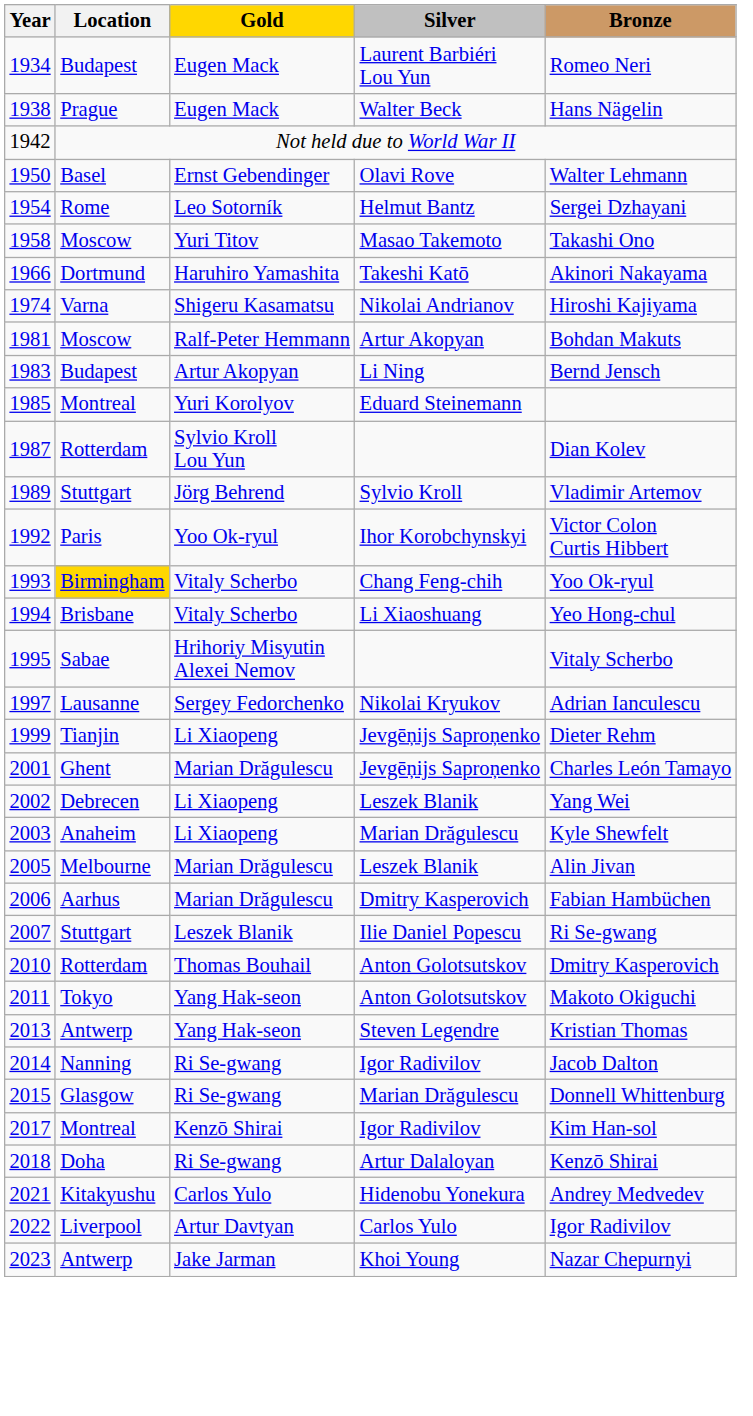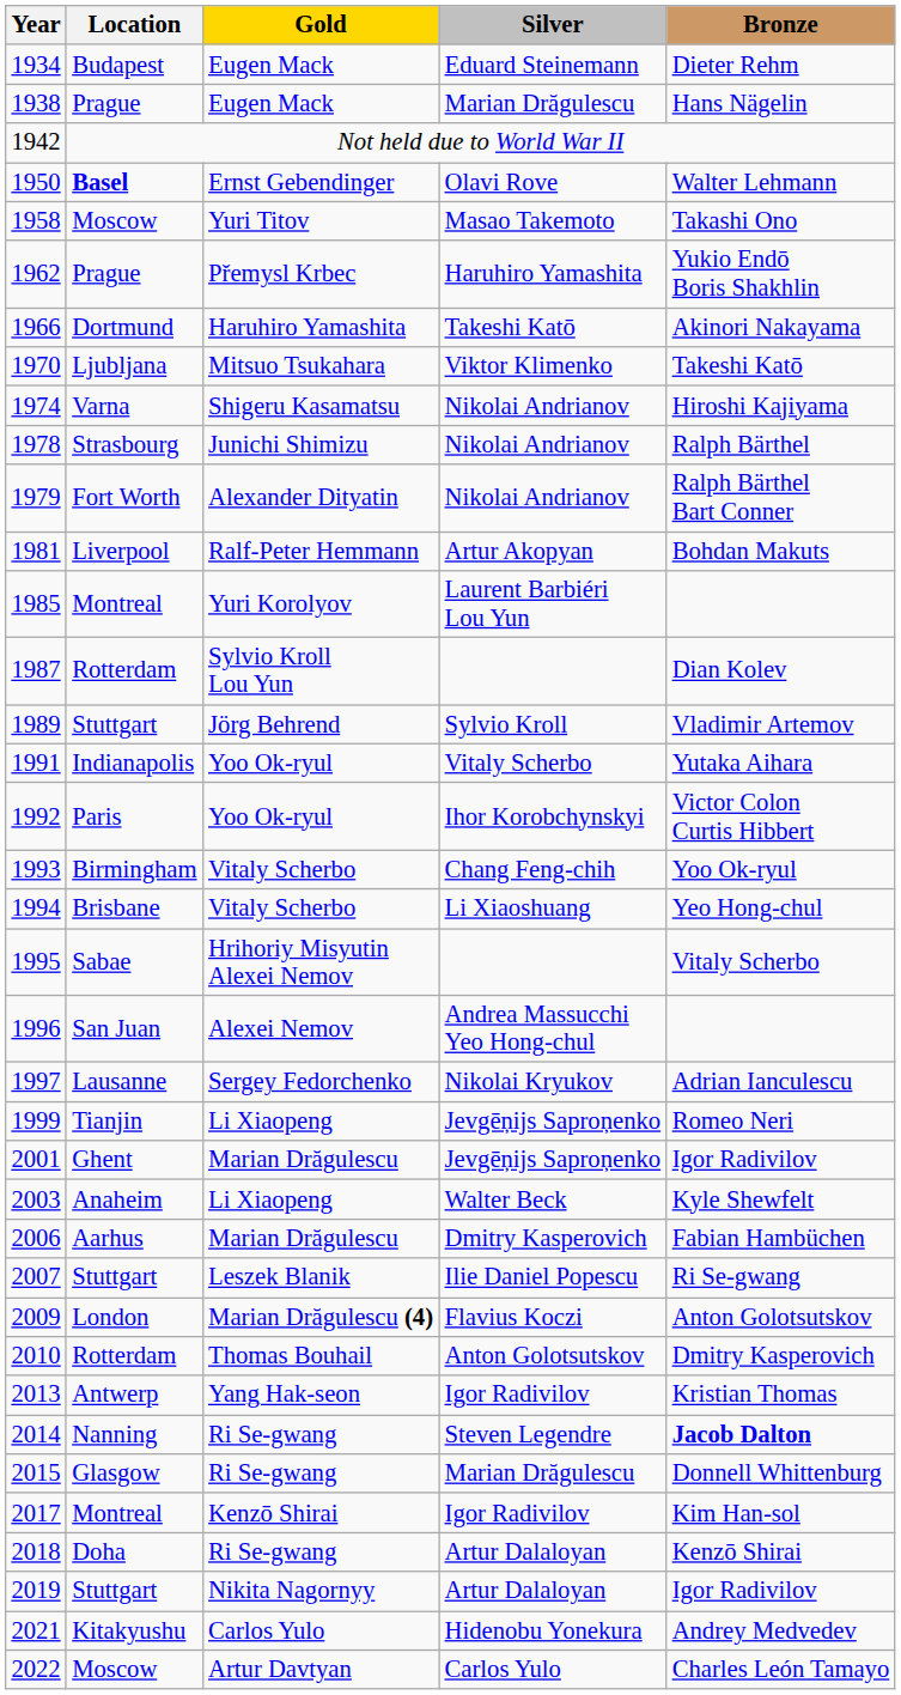 <table class="wikitable">
 <tr>
 <th>Year</th>
 <th>Location</th>
 <th style="background-color:gold;">Gold</th>
 <th style="background-color:silver;">Silver</th>
 <th style="background-color:#cc9966;">Bronze</th>
 </tr>
 <tr>
 <td><a href='#'>1934</a></td>
 <td> <a href='#'>Budapest</a></td>
 <td> <a href='#'>Eugen Mack</a></td>
-<td> <a href='#'>Laurent Barbiéri</a> <br>  <a href='#'>Lou Yun</a></td>
-<td> <a href='#'>Romeo Neri</a></td>
+<td> <a href='#'>Eduard Steinemann</a></td>
+<td> <a href='#'>Dieter Rehm</a></td>
 </tr>
 <tr>
 <td><a href='#'>1938</a></td>
 <td> <a href='#'>Prague</a></td>
 <td> <a href='#'>Eugen Mack</a></td>
-<td> <a href='#'>Walter Beck</a></td>
+<td> <a href='#'>Marian Drăgulescu</a></td>
 <td> <a href='#'>Hans Nägelin</a></td>
 </tr>
 <tr>
 <td>1942</td>
 <td align="center" colspan="4"><em>Not held due to <a href='#'>World War II</a> </em></td>
 </tr>
 <tr>
 <td><a href='#'>1950</a></td>
-<td> <a href='#'>Basel</a></td>
+<td><strong> <a href='#'>Basel</a></strong></td>
 <td> <a href='#'>Ernst Gebendinger</a></td>
 <td> <a href='#'>Olavi Rove</a></td>
 <td> <a href='#'>Walter Lehmann</a></td>
-</tr>
-<tr>
-<td><a href='#'>1954</a></td>
-<td> <a href='#'>Rome</a></td>
-<td> <a href='#'>Leo Sotorník</a></td>
-<td> <a href='#'>Helmut Bantz</a></td>
-<td> <a href='#'>Sergei Dzhayani</a></td>
 </tr>
 <tr>
 <td><a href='#'>1958</a></td>
 <td> <a href='#'>Moscow</a></td>
 <td> <a href='#'>Yuri Titov</a></td>
 <td> <a href='#'>Masao Takemoto</a></td>
 <td> <a href='#'>Takashi Ono</a></td>
 </tr>
 <tr>
+<td><a href='#'>1962</a></td>
+<td> <a href='#'>Prague</a></td>
+<td> <a href='#'>Přemysl Krbec</a></td>
+<td> <a href='#'>Haruhiro Yamashita</a></td>
+<td> <a href='#'>Yukio Endō</a> <br>  <a href='#'>Boris Shakhlin</a></td>
+</tr>
+<tr>
 <td><a href='#'>1966</a></td>
 <td> <a href='#'>Dortmund</a></td>
 <td> <a href='#'>Haruhiro Yamashita</a></td>
 <td> <a href='#'>Takeshi Katō</a></td>
 <td> <a href='#'>Akinori Nakayama</a></td>
+</tr>
+<tr>
+<td><a href='#'>1970</a></td>
+<td> <a href='#'>Ljubljana</a></td>
+<td> <a href='#'>Mitsuo Tsukahara</a></td>
+<td> <a href='#'>Viktor Klimenko</a></td>
+<td> <a href='#'>Takeshi Katō</a></td>
 </tr>
 <tr>
 <td><a href='#'>1974</a></td>
 <td> <a href='#'>Varna</a></td>
 <td> <a href='#'>Shigeru Kasamatsu</a></td>
 <td> <a href='#'>Nikolai Andrianov</a></td>
 <td> <a href='#'>Hiroshi Kajiyama</a></td>
 </tr>
 <tr>
+<td><a href='#'>1978</a></td>
+<td> <a href='#'>Strasbourg</a></td>
+<td> <a href='#'>Junichi Shimizu</a></td>
+<td> <a href='#'>Nikolai Andrianov</a></td>
+<td> <a href='#'>Ralph Bärthel</a></td>
+</tr>
+<tr>
+<td><a href='#'>1979</a></td>
+<td> <a href='#'>Fort Worth</a></td>
+<td> <a href='#'>Alexander Dityatin</a></td>
+<td> <a href='#'>Nikolai Andrianov</a></td>
+<td> <a href='#'>Ralph Bärthel</a> <br>  <a href='#'>Bart Conner</a></td>
+</tr>
+<tr>
 <td><a href='#'>1981</a></td>
-<td> <a href='#'>Moscow</a></td>
+<td> <a href='#'>Liverpool</a></td>
 <td> <a href='#'>Ralf-Peter Hemmann</a></td>
 <td> <a href='#'>Artur Akopyan</a></td>
 <td> <a href='#'>Bohdan Makuts</a></td>
 </tr>
 <tr>
-<td><a href='#'>1983</a></td>
-<td> <a href='#'>Budapest</a></td>
-<td> <a href='#'>Artur Akopyan</a></td>
-<td> <a href='#'>Li Ning</a></td>
-<td> <a href='#'>Bernd Jensch</a></td>
-</tr>
-<tr>
 <td><a href='#'>1985</a></td>
 <td> <a href='#'>Montreal</a></td>
 <td> <a href='#'>Yuri Korolyov</a></td>
-<td> <a href='#'>Eduard Steinemann</a></td>
+<td> <a href='#'>Laurent Barbiéri</a> <br>  <a href='#'>Lou Yun</a></td>
 <td></td>
 </tr>
 <tr>
 <td><a href='#'>1987</a></td>
 <td> <a href='#'>Rotterdam</a></td>
 <td> <a href='#'>Sylvio Kroll</a> <br>  <a href='#'>Lou Yun</a></td>
 <td></td>
 <td> <a href='#'>Dian Kolev</a></td>
 </tr>
 <tr>
 <td><a href='#'>1989</a></td>
 <td> <a href='#'>Stuttgart</a></td>
 <td> <a href='#'>Jörg Behrend</a></td>
 <td> <a href='#'>Sylvio Kroll</a></td>
 <td> <a href='#'>Vladimir Artemov</a></td>
 </tr>
 <tr>
+<td><a href='#'>1991</a></td>
+<td> <a href='#'>Indianapolis</a></td>
+<td> <a href='#'>Yoo Ok-ryul</a></td>
+<td> <a href='#'>Vitaly Scherbo</a></td>
+<td> <a href='#'>Yutaka Aihara</a></td>
+</tr>
+<tr>
 <td><a href='#'>1992</a></td>
 <td> <a href='#'>Paris</a></td>
 <td> <a href='#'>Yoo Ok-ryul</a></td>
 <td> <a href='#'>Ihor Korobchynskyi</a></td>
 <td> <a href='#'>Victor Colon</a> <br>  <a href='#'>Curtis Hibbert</a></td>
 </tr>
 <tr>
 <td><a href='#'>1993</a></td>
-<td style="background: gold;"> <a href='#'>Birmingham</a></td>
+<td> <a href='#'>Birmingham</a></td>
 <td> <a href='#'>Vitaly Scherbo</a></td>
 <td> <a href='#'>Chang Feng-chih</a></td>
 <td> <a href='#'>Yoo Ok-ryul</a></td>
 </tr>
 <tr>
 <td><a href='#'>1994</a></td>
 <td> <a href='#'>Brisbane</a></td>
 <td> <a href='#'>Vitaly Scherbo</a></td>
 <td> <a href='#'>Li Xiaoshuang</a></td>
 <td> <a href='#'>Yeo Hong-chul</a></td>
 </tr>
 <tr>
 <td><a href='#'>1995</a></td>
 <td> <a href='#'>Sabae</a></td>
 <td> <a href='#'>Hrihoriy Misyutin</a> <br>  <a href='#'>Alexei Nemov</a></td>
 <td></td>
 <td> <a href='#'>Vitaly Scherbo</a></td>
 </tr>
 <tr>
+<td><a href='#'>1996</a></td>
+<td> <a href='#'>San Juan</a></td>
+<td> <a href='#'>Alexei Nemov</a></td>
+<td> <a href='#'>Andrea Massucchi</a> <br>  <a href='#'>Yeo Hong-chul</a></td>
+<td></td>
+</tr>
+<tr>
 <td><a href='#'>1997</a></td>
 <td> <a href='#'>Lausanne</a></td>
 <td> <a href='#'>Sergey Fedorchenko</a></td>
 <td> <a href='#'>Nikolai Kryukov</a></td>
 <td> <a href='#'>Adrian Ianculescu</a></td>
 </tr>
 <tr>
 <td><a href='#'>1999</a></td>
 <td> <a href='#'>Tianjin</a></td>
 <td> <a href='#'>Li Xiaopeng</a></td>
 <td> <a href='#'>Jevgēņijs Saproņenko</a></td>
-<td> <a href='#'>Dieter Rehm</a></td>
+<td> <a href='#'>Romeo Neri</a></td>
 </tr>
 <tr>
 <td><a href='#'>2001</a></td>
 <td> <a href='#'>Ghent</a></td>
 <td> <a href='#'>Marian Drăgulescu</a></td>
 <td> <a href='#'>Jevgēņijs Saproņenko</a></td>
-<td> <a href='#'>Charles León Tamayo</a></td>
-</tr>
-<tr>
-<td><a href='#'>2002</a></td>
-<td> <a href='#'>Debrecen</a></td>
-<td> <a href='#'>Li Xiaopeng</a></td>
-<td> <a href='#'>Leszek Blanik</a></td>
-<td> <a href='#'>Yang Wei</a></td>
+<td> <a href='#'>Igor Radivilov</a></td>
 </tr>
 <tr>
 <td><a href='#'>2003</a></td>
 <td> <a href='#'>Anaheim</a></td>
 <td> <a href='#'>Li Xiaopeng</a></td>
-<td> <a href='#'>Marian Drăgulescu</a></td>
+<td> <a href='#'>Walter Beck</a></td>
 <td> <a href='#'>Kyle Shewfelt</a></td>
-</tr>
-<tr>
-<td><a href='#'>2005</a></td>
-<td> <a href='#'>Melbourne</a></td>
-<td> <a href='#'>Marian Drăgulescu</a></td>
-<td> <a href='#'>Leszek Blanik</a></td>
-<td> <a href='#'>Alin Jivan</a></td>
 </tr>
 <tr>
 <td><a href='#'>2006</a></td>
 <td> <a href='#'>Aarhus</a></td>
 <td> <a href='#'>Marian Drăgulescu</a></td>
 <td> <a href='#'>Dmitry Kasperovich</a></td>
 <td> <a href='#'>Fabian Hambüchen</a></td>
 </tr>
 <tr>
 <td><a href='#'>2007</a></td>
 <td> <a href='#'>Stuttgart</a></td>
 <td> <a href='#'>Leszek Blanik</a></td>
 <td> <a href='#'>Ilie Daniel Popescu</a></td>
 <td> <a href='#'>Ri Se-gwang</a></td>
 </tr>
 <tr>
+<td><a href='#'>2009</a></td>
+<td> <a href='#'>London</a></td>
+<td> <a href='#'>Marian Drăgulescu</a> <strong>(4)</strong></td>
+<td> <a href='#'>Flavius Koczi</a></td>
+<td> <a href='#'>Anton Golotsutskov</a></td>
+</tr>
+<tr>
 <td><a href='#'>2010</a></td>
 <td> <a href='#'>Rotterdam</a></td>
 <td> <a href='#'>Thomas Bouhail</a></td>
 <td> <a href='#'>Anton Golotsutskov</a></td>
 <td> <a href='#'>Dmitry Kasperovich</a></td>
 </tr>
 <tr>
-<td><a href='#'>2011</a></td>
-<td> <a href='#'>Tokyo</a></td>
-<td> <a href='#'>Yang Hak-seon</a></td>
-<td> <a href='#'>Anton Golotsutskov</a></td>
-<td> <a href='#'>Makoto Okiguchi</a></td>
-</tr>
-<tr>
 <td><a href='#'>2013</a></td>
 <td> <a href='#'>Antwerp</a></td>
 <td> <a href='#'>Yang Hak-seon</a></td>
-<td> <a href='#'>Steven Legendre</a></td>
+<td> <a href='#'>Igor Radivilov</a></td>
 <td> <a href='#'>Kristian Thomas</a></td>
 </tr>
 <tr>
 <td><a href='#'>2014</a></td>
 <td> <a href='#'>Nanning</a></td>
 <td> <a href='#'>Ri Se-gwang</a></td>
-<td> <a href='#'>Igor Radivilov</a></td>
-<td> <a href='#'>Jacob Dalton</a></td>
+<td> <a href='#'>Steven Legendre</a></td>
+<td><strong> <a href='#'>Jacob Dalton</a></strong></td>
 </tr>
 <tr>
 <td><a href='#'>2015</a></td>
 <td> <a href='#'>Glasgow</a></td>
 <td> <a href='#'>Ri Se-gwang</a></td>
 <td> <a href='#'>Marian Drăgulescu</a></td>
 <td> <a href='#'>Donnell Whittenburg</a></td>
 </tr>
 <tr>
 <td><a href='#'>2017</a></td>
 <td> <a href='#'>Montreal</a></td>
 <td> <a href='#'>Kenzō Shirai</a></td>
 <td> <a href='#'>Igor Radivilov</a></td>
 <td> <a href='#'>Kim Han-sol</a></td>
 </tr>
 <tr>
 <td><a href='#'>2018</a></td>
 <td> <a href='#'>Doha</a></td>
 <td> <a href='#'>Ri Se-gwang</a></td>
 <td> <a href='#'>Artur Dalaloyan</a></td>
 <td> <a href='#'>Kenzō Shirai</a></td>
 </tr>
 <tr>
+<td><a href='#'>2019</a></td>
+<td> <a href='#'>Stuttgart</a></td>
+<td> <a href='#'>Nikita Nagornyy</a></td>
+<td> <a href='#'>Artur Dalaloyan</a></td>
+<td> <a href='#'>Igor Radivilov</a></td>
+</tr>
+<tr>
 <td><a href='#'>2021</a></td>
 <td> <a href='#'>Kitakyushu</a></td>
 <td> <a href='#'>Carlos Yulo</a></td>
 <td> <a href='#'>Hidenobu Yonekura</a></td>
 <td> <a href='#'>Andrey Medvedev</a></td>
 </tr>
 <tr>
 <td><a href='#'>2022</a></td>
-<td> <a href='#'>Liverpool</a></td>
+<td> <a href='#'>Moscow</a></td>
 <td> <a href='#'>Artur Davtyan</a></td>
 <td> <a href='#'>Carlos Yulo</a></td>
-<td> <a href='#'>Igor Radivilov</a></td>
-</tr>
-<tr>
-<td><a href='#'>2023</a></td>
-<td> <a href='#'>Antwerp</a></td>
-<td> <a href='#'>Jake Jarman</a></td>
-<td> <a href='#'>Khoi Young</a></td>
-<td> <a href='#'>Nazar Chepurnyi</a></td>
+<td> <a href='#'>Charles León Tamayo</a></td>
 </tr>
 </table>
